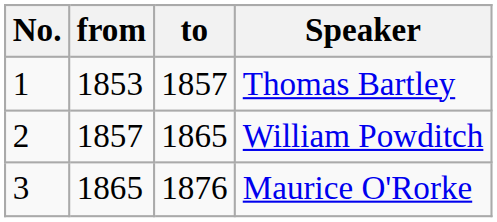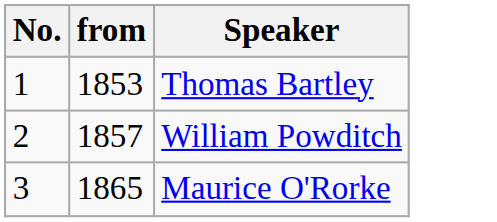 <table class="wikitable">
 <tr>
 <th>No.</th>
 <th>from</th>
-<th>to</th>
 <th>Speaker</th>
 </tr>
 <tr>
 <td>1</td>
 <td>1853</td>
-<td>1857</td>
 <td><a href='#'>Thomas Bartley</a></td>
 </tr>
 <tr>
 <td>2</td>
 <td>1857</td>
-<td>1865</td>
 <td><a href='#'>William Powditch</a></td>
 </tr>
 <tr>
 <td>3</td>
 <td>1865</td>
-<td>1876</td>
 <td><a href='#'>Maurice O'Rorke</a></td>
 </tr>
 </table>
